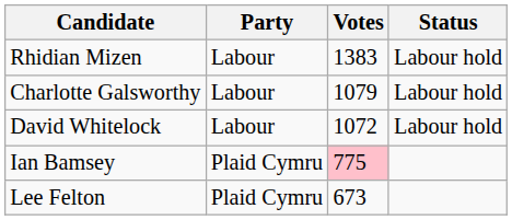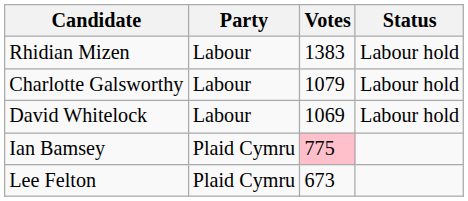 <table class="wikitable sortable">
 <tr>
 <th>Candidate</th>
 <th>Party</th>
 <th>Votes</th>
 <th>Status</th>
 </tr>
 <tr>
 <td>Rhidian Mizen</td>
 <td>Labour</td>
 <td>1383</td>
 <td>Labour hold</td>
 </tr>
 <tr>
 <td>Charlotte Galsworthy</td>
 <td>Labour</td>
 <td>1079</td>
 <td>Labour hold</td>
 </tr>
 <tr>
 <td>David Whitelock</td>
 <td>Labour</td>
-<td>1072</td>
+<td>1069</td>
 <td>Labour hold</td>
 </tr>
 <tr>
 <td>Ian Bamsey</td>
 <td>Plaid Cymru</td>
 <td style="background: pink;">775</td>
 <td></td>
 </tr>
 <tr>
 <td>Lee Felton</td>
 <td>Plaid Cymru</td>
 <td>673</td>
 <td></td>
 </tr>
 </table>
